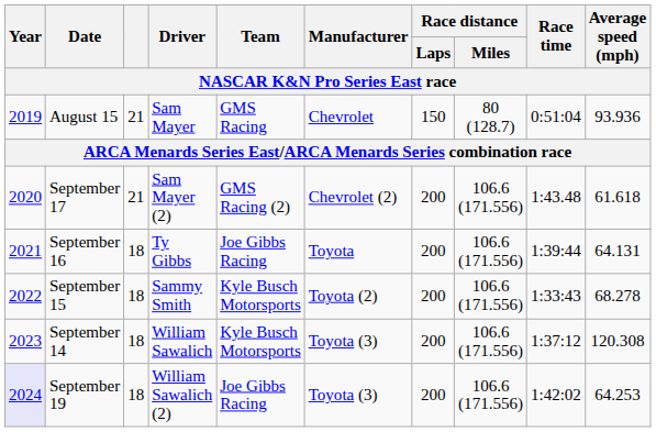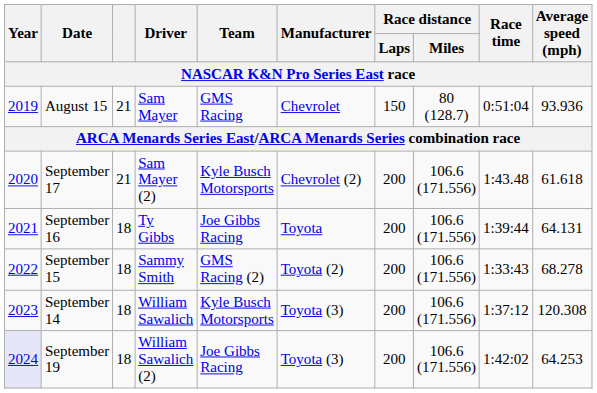 <table class="wikitable">
 <tr>
 <th rowspan=2>Year</th>
 <th rowspan=2>Date</th>
 <th rowspan=2></th>
 <th rowspan=2>Driver</th>
 <th rowspan=2>Team</th>
 <th rowspan=2>Manufacturer</th>
 <th colspan=2>Race distance</th>
 <th rowspan=2>Race time</th>
 <th rowspan=2>Average speed<br>(mph)</th>
 </tr>
 <tr>
 <th>Laps</th>
 <th>Miles</th>
 </tr>
 <tr>
 <th colspan=10><a href='#'>NASCAR K&N Pro Series East</a> race</th>
 </tr>
 <tr>
 <td><a href='#'>2019</a></td>
 <td>August 15</td>
 <td align="center">21</td>
 <td><a href='#'>Sam Mayer</a></td>
 <td><a href='#'>GMS Racing</a></td>
 <td><a href='#'>Chevrolet</a></td>
 <td align="center">150</td>
 <td align="center">80 (128.7)</td>
 <td align="center">0:51:04</td>
 <td align="center">93.936</td>
 </tr>
 <tr>
 <th colspan=10><a href='#'>ARCA Menards Series East</a>/<a href='#'>ARCA Menards Series</a> combination race</th>
 </tr>
 <tr>
 <td><a href='#'>2020</a></td>
 <td>September 17</td>
 <td align="center">21</td>
 <td><a href='#'>Sam Mayer</a> (2)</td>
-<td><a href='#'>GMS Racing</a> (2)</td>
+<td><a href='#'>Kyle Busch Motorsports</a></td>
 <td><a href='#'>Chevrolet</a> (2)</td>
 <td align="center">200</td>
 <td align="center">106.6 (171.556)</td>
 <td align="center">1:43.48</td>
 <td align="center">61.618</td>
 </tr>
 <tr>
 <td><a href='#'>2021</a></td>
 <td>September 16</td>
 <td align="center">18</td>
 <td><a href='#'>Ty Gibbs</a></td>
 <td><a href='#'>Joe Gibbs Racing</a></td>
 <td><a href='#'>Toyota</a></td>
 <td align="center">200</td>
 <td align="center">106.6 (171.556)</td>
 <td align="center">1:39:44</td>
 <td align="center">64.131</td>
 </tr>
 <tr>
 <td><a href='#'>2022</a></td>
 <td>September 15</td>
 <td align="center">18</td>
 <td><a href='#'>Sammy Smith</a></td>
-<td><a href='#'>Kyle Busch Motorsports</a></td>
+<td><a href='#'>GMS Racing</a> (2)</td>
 <td><a href='#'>Toyota</a> (2)</td>
 <td align="center">200</td>
 <td align="center">106.6 (171.556)</td>
 <td align="center">1:33:43</td>
 <td align="center">68.278</td>
 </tr>
 <tr>
 <td><a href='#'>2023</a></td>
 <td>September 14</td>
 <td align="center">18</td>
 <td><a href='#'>William Sawalich</a></td>
 <td><a href='#'>Kyle Busch Motorsports</a></td>
 <td><a href='#'>Toyota</a> (3)</td>
 <td align="center">200</td>
 <td align="center">106.6 (171.556)</td>
 <td align="center">1:37:12</td>
 <td align="center">120.308</td>
 </tr>
 <tr>
 <td style="background: lavender;"><a href='#'>2024</a></td>
 <td>September 19</td>
 <td align="center">18</td>
 <td><a href='#'>William Sawalich</a> (2)</td>
 <td><a href='#'>Joe Gibbs Racing</a></td>
 <td><a href='#'>Toyota</a> (3)</td>
 <td align="center">200</td>
 <td align="center">106.6 (171.556)</td>
 <td align="center">1:42:02</td>
 <td align="center">64.253</td>
 </tr>
 </table>
